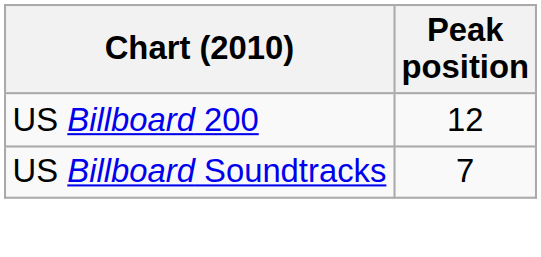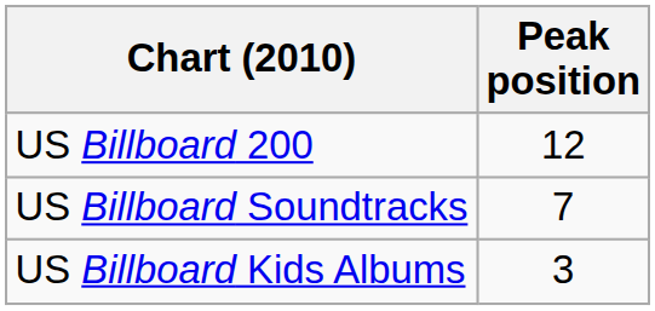 <table class="wikitable sortable">
 <tr>
 <th>Chart (2010)</th>
 <th>Peak<br>position</th>
 </tr>
 <tr>
 <td>US <a href='#'><em>Billboard</em> 200</a></td>
 <td style="text-align:center;">12</td>
 </tr>
 <tr>
 <td>US <a href='#'><em>Billboard</em> Soundtracks</a></td>
 <td style="text-align:center;">7</td>
 </tr>
+<tr>
+<td>US <a href='#'><em>Billboard</em> Kids Albums</a></td>
+<td style="text-align:center;">3</td>
+</tr>
 </table>
